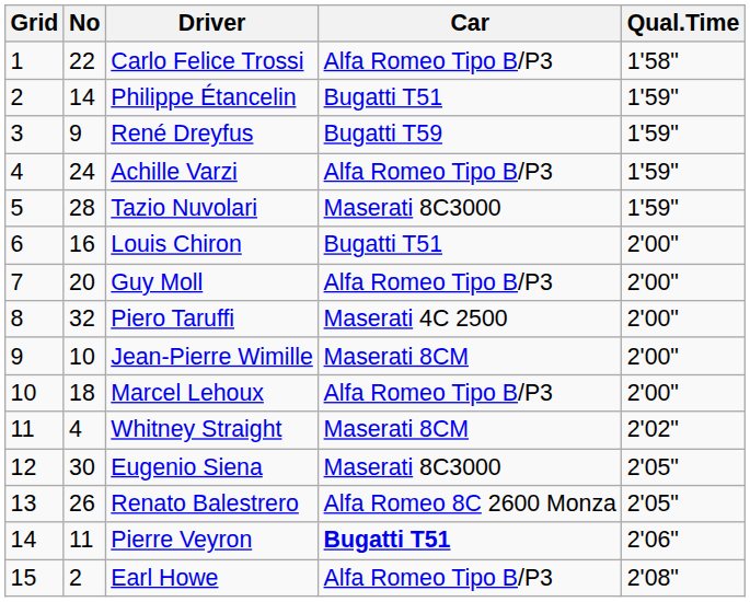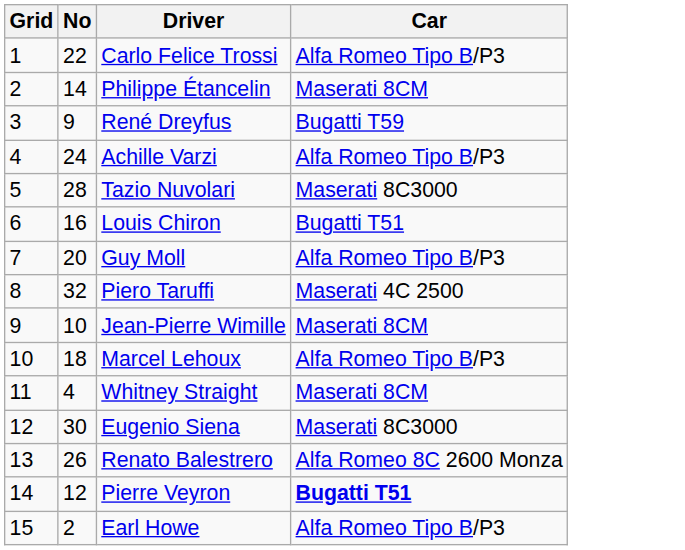 <table class="wikitable">
 <tr>
 <th>Grid</th>
 <th>No</th>
 <th>Driver</th>
 <th>Car</th>
-<th>Qual.Time</th>
 </tr>
 <tr>
 <td>1</td>
 <td>22</td>
 <td> <a href='#'>Carlo Felice Trossi</a></td>
 <td><a href='#'>Alfa Romeo Tipo B</a>/P3</td>
-<td>1'58"</td>
 </tr>
 <tr>
 <td>2</td>
 <td>14</td>
 <td> <a href='#'>Philippe Étancelin</a></td>
-<td><a href='#'>Bugatti T51</a></td>
-<td>1'59"</td>
+<td><a href='#'>Maserati 8CM</a></td>
 </tr>
 <tr>
 <td>3</td>
 <td>9</td>
 <td> <a href='#'>René Dreyfus</a></td>
 <td><a href='#'>Bugatti T59</a></td>
-<td>1'59"</td>
 </tr>
 <tr>
 <td>4</td>
 <td>24</td>
 <td> <a href='#'>Achille Varzi</a></td>
 <td><a href='#'>Alfa Romeo Tipo B</a>/P3</td>
-<td>1'59"</td>
 </tr>
 <tr>
 <td>5</td>
 <td>28</td>
 <td> <a href='#'>Tazio Nuvolari</a></td>
 <td><a href='#'>Maserati</a> 8C3000</td>
-<td>1'59"</td>
 </tr>
 <tr>
 <td>6</td>
 <td>16</td>
 <td> <a href='#'>Louis Chiron</a></td>
 <td><a href='#'>Bugatti T51</a></td>
-<td>2'00"</td>
 </tr>
 <tr>
 <td>7</td>
 <td>20</td>
 <td> <a href='#'>Guy Moll</a></td>
 <td><a href='#'>Alfa Romeo Tipo B</a>/P3</td>
-<td>2'00"</td>
 </tr>
 <tr>
 <td>8</td>
 <td>32</td>
 <td> <a href='#'>Piero Taruffi</a></td>
 <td><a href='#'>Maserati</a> 4C 2500</td>
-<td>2'00"</td>
 </tr>
 <tr>
 <td>9</td>
 <td>10</td>
 <td> <a href='#'>Jean-Pierre Wimille</a></td>
 <td><a href='#'>Maserati 8CM</a></td>
-<td>2'00"</td>
 </tr>
 <tr>
 <td>10</td>
 <td>18</td>
 <td> <a href='#'>Marcel Lehoux</a></td>
 <td><a href='#'>Alfa Romeo Tipo B</a>/P3</td>
-<td>2'00"</td>
 </tr>
 <tr>
 <td>11</td>
 <td>4</td>
 <td> <a href='#'>Whitney Straight</a></td>
 <td><a href='#'>Maserati 8CM</a></td>
-<td>2'02"</td>
 </tr>
 <tr>
 <td>12</td>
 <td>30</td>
 <td> <a href='#'>Eugenio Siena</a></td>
 <td><a href='#'>Maserati</a> 8C3000</td>
-<td>2'05"</td>
 </tr>
 <tr>
 <td>13</td>
 <td>26</td>
 <td> <a href='#'>Renato Balestrero</a></td>
 <td><a href='#'>Alfa Romeo 8C</a> 2600 Monza</td>
-<td>2'05"</td>
 </tr>
 <tr>
 <td>14</td>
-<td>11</td>
+<td>12</td>
 <td> <a href='#'>Pierre Veyron</a></td>
 <td><strong><a href='#'>Bugatti T51</a></strong></td>
-<td>2'06"</td>
 </tr>
 <tr>
 <td>15</td>
 <td>2</td>
 <td> <a href='#'>Earl Howe</a></td>
 <td><a href='#'>Alfa Romeo Tipo B</a>/P3</td>
-<td>2'08"</td>
 </tr>
 </table>
